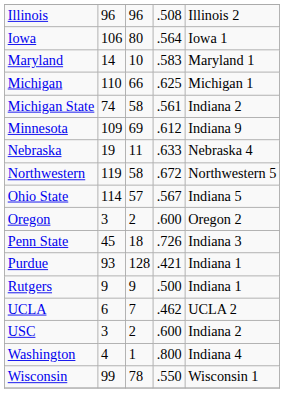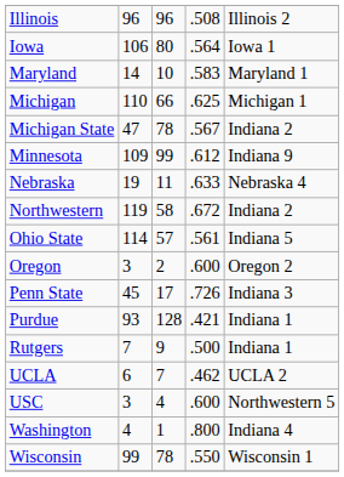 <table class="wikitable sortable">
 <tr>
 </tr>
 <tr>
 <td><a href='#'>Illinois</a></td>
 <td>96</td>
 <td>96</td>
 <td>.508</td>
 <td>Illinois 2</td>
 </tr>
 <tr>
 <td><a href='#'>Iowa</a></td>
 <td>106</td>
 <td>80</td>
 <td>.564</td>
 <td>Iowa 1</td>
 </tr>
 <tr>
 <td><a href='#'>Maryland</a></td>
 <td>14</td>
 <td>10</td>
 <td>.583</td>
 <td>Maryland 1</td>
 </tr>
 <tr>
 <td><a href='#'>Michigan</a></td>
 <td>110</td>
 <td>66</td>
 <td>.625</td>
 <td>Michigan 1</td>
 </tr>
 <tr>
 <td><a href='#'>Michigan State</a></td>
-<td>74</td>
-<td>58</td>
-<td>.561</td>
+<td>47</td>
+<td>78</td>
+<td>.567</td>
 <td>Indiana 2</td>
 </tr>
 <tr>
 <td><a href='#'>Minnesota</a></td>
 <td>109</td>
-<td>69</td>
+<td>99</td>
 <td>.612</td>
 <td>Indiana 9</td>
 </tr>
 <tr>
 <td><a href='#'>Nebraska</a></td>
 <td>19</td>
 <td>11</td>
 <td>.633</td>
 <td>Nebraska 4</td>
 </tr>
 <tr>
 <td><a href='#'>Northwestern</a></td>
 <td>119</td>
 <td>58</td>
 <td>.672</td>
-<td>Northwestern 5</td>
+<td>Indiana 2</td>
 </tr>
 <tr>
 <td><a href='#'>Ohio State</a></td>
 <td>114</td>
 <td>57</td>
-<td>.567</td>
+<td>.561</td>
 <td>Indiana 5</td>
 </tr>
 <tr>
 <td><a href='#'>Oregon</a></td>
 <td>3</td>
 <td>2</td>
 <td>.600</td>
 <td>Oregon 2</td>
 </tr>
 <tr>
 <td><a href='#'>Penn State</a></td>
 <td>45</td>
-<td>18</td>
+<td>17</td>
 <td>.726</td>
 <td>Indiana 3</td>
 </tr>
 <tr>
 <td><a href='#'>Purdue</a></td>
 <td>93</td>
 <td>128</td>
 <td>.421</td>
 <td>Indiana 1</td>
 </tr>
 <tr>
 <td><a href='#'>Rutgers</a></td>
-<td>9</td>
+<td>7</td>
 <td>9</td>
 <td>.500</td>
 <td>Indiana 1</td>
 </tr>
 <tr>
 <td><a href='#'>UCLA</a></td>
 <td>6</td>
 <td>7</td>
 <td>.462</td>
 <td>UCLA 2</td>
 </tr>
 <tr>
 <td><a href='#'>USC</a></td>
 <td>3</td>
-<td>2</td>
+<td>4</td>
 <td>.600</td>
-<td>Indiana 2</td>
+<td>Northwestern 5</td>
 </tr>
 <tr>
 <td><a href='#'>Washington</a></td>
 <td>4</td>
 <td>1</td>
 <td>.800</td>
 <td>Indiana 4</td>
 </tr>
 <tr>
 <td><a href='#'>Wisconsin</a></td>
 <td>99</td>
 <td>78</td>
 <td>.550</td>
 <td>Wisconsin 1</td>
 </tr>
 <tr>
 </tr>
 </table>
